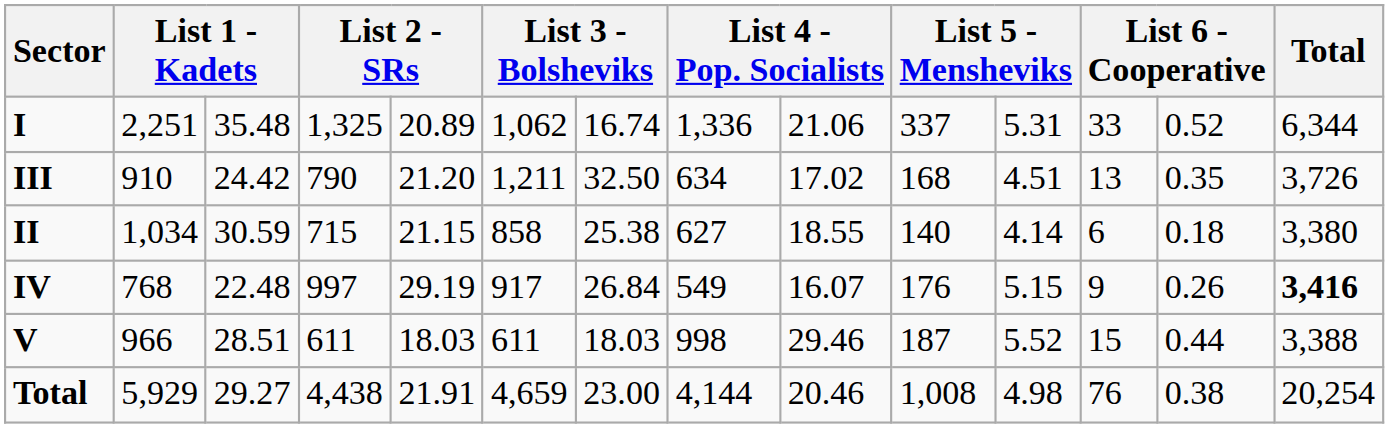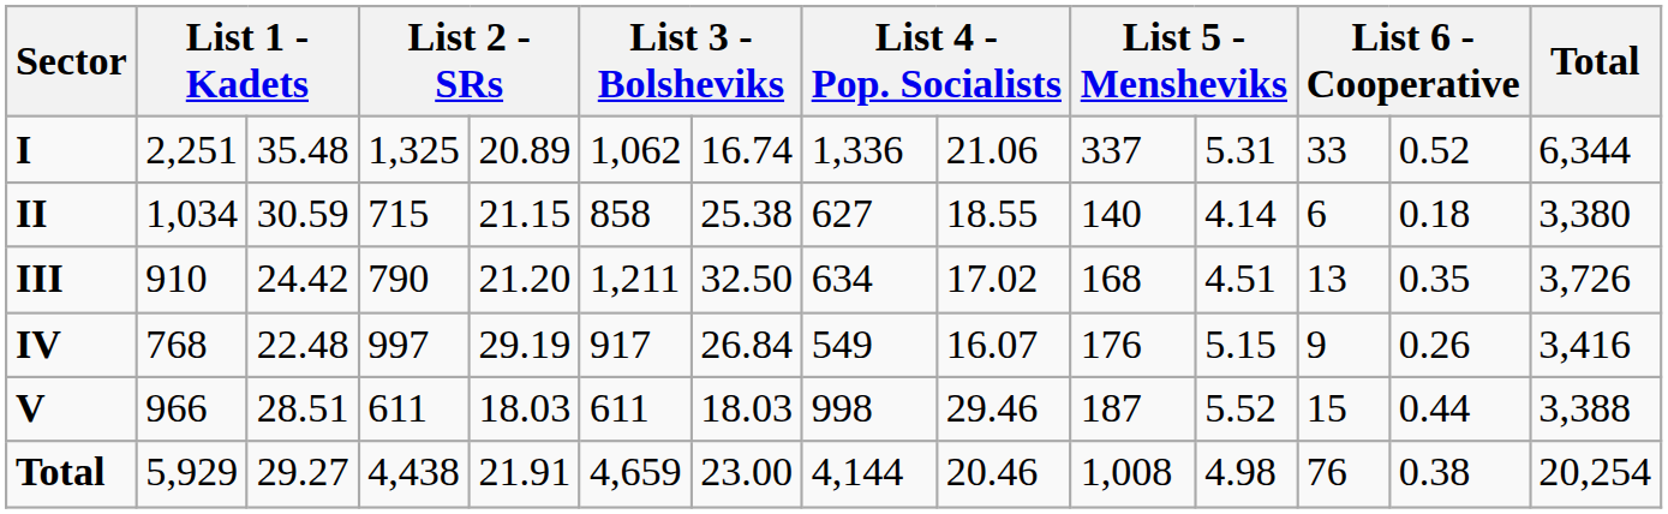 <table class="wikitable">
 <tr>
 <th>Sector</th>
 <th colspan=2>List 1 -<br><a href='#'>Kadets</a></th>
 <th colspan=2>List 2 -<br><a href='#'>SRs</a></th>
 <th colspan=2>List 3 -<br><a href='#'>Bolsheviks</a></th>
 <th colspan=2>List 4 -<br><a href='#'>Pop. Socialists</a></th>
 <th colspan=2>List 5 -<br><a href='#'>Mensheviks</a></th>
 <th colspan=2>List 6 -<br>Cooperative</th>
 <th>Total</th>
 </tr>
 <tr>
 <td><strong>I</strong></td>
 <td>2,251</td>
 <td>35.48</td>
 <td>1,325</td>
 <td>20.89</td>
 <td>1,062</td>
 <td>16.74</td>
 <td>1,336</td>
 <td>21.06</td>
 <td>337</td>
 <td>5.31</td>
 <td>33</td>
 <td>0.52</td>
 <td>6,344</td>
 </tr>
 <tr>
+<td><strong>II</strong></td>
+<td>1,034</td>
+<td>30.59</td>
+<td>715</td>
+<td>21.15</td>
+<td>858</td>
+<td>25.38</td>
+<td>627</td>
+<td>18.55</td>
+<td>140</td>
+<td>4.14</td>
+<td>6</td>
+<td>0.18</td>
+<td>3,380</td>
+</tr>
+<tr>
 <td><strong>III</strong></td>
 <td>910</td>
 <td>24.42</td>
 <td>790</td>
 <td>21.20</td>
 <td>1,211</td>
 <td>32.50</td>
 <td>634</td>
 <td>17.02</td>
 <td>168</td>
 <td>4.51</td>
 <td>13</td>
 <td>0.35</td>
 <td>3,726</td>
 </tr>
 <tr>
-<td><strong>II</strong></td>
-<td>1,034</td>
-<td>30.59</td>
-<td>715</td>
-<td>21.15</td>
-<td>858</td>
-<td>25.38</td>
-<td>627</td>
-<td>18.55</td>
-<td>140</td>
-<td>4.14</td>
-<td>6</td>
-<td>0.18</td>
-<td>3,380</td>
-</tr>
-<tr>
 <td><strong>IV</strong></td>
 <td>768</td>
 <td>22.48</td>
 <td>997</td>
 <td>29.19</td>
 <td>917</td>
 <td>26.84</td>
 <td>549</td>
 <td>16.07</td>
 <td>176</td>
 <td>5.15</td>
 <td>9</td>
 <td>0.26</td>
-<td><strong>3,416</strong></td>
+<td>3,416</td>
 </tr>
 <tr>
 <td><strong>V</strong></td>
 <td>966</td>
 <td>28.51</td>
 <td>611</td>
 <td>18.03</td>
 <td>611</td>
 <td>18.03</td>
 <td>998</td>
 <td>29.46</td>
 <td>187</td>
 <td>5.52</td>
 <td>15</td>
 <td>0.44</td>
 <td>3,388</td>
 </tr>
 <tr>
 <td><strong>Total</strong></td>
 <td>5,929</td>
 <td>29.27</td>
 <td>4,438</td>
 <td>21.91</td>
 <td>4,659</td>
 <td>23.00</td>
 <td>4,144</td>
 <td>20.46</td>
 <td>1,008</td>
 <td>4.98</td>
 <td>76</td>
 <td>0.38</td>
 <td>20,254</td>
 </tr>
 </table>
